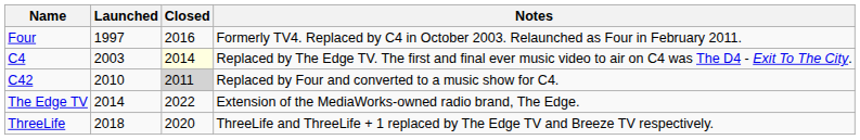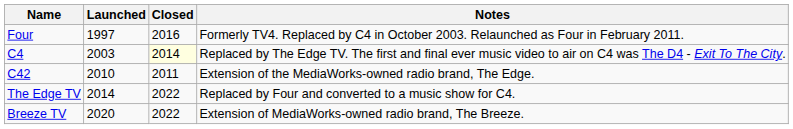 <table class="wikitable" style="font-size: 90%;">
 <tr>
 <th>Name</th>
 <th>Launched</th>
 <th>Closed</th>
 <th>Notes</th>
 </tr>
 <tr>
 <td><a href='#'>Four</a></td>
 <td>1997</td>
 <td>2016</td>
 <td>Formerly TV4. Replaced by C4 in October 2003. Relaunched as Four in February 2011.</td>
 </tr>
 <tr>
 <td><a href='#'>C4</a></td>
 <td>2003</td>
 <td style="background: lightyellow;">2014</td>
 <td>Replaced by The Edge TV. The first and final ever music video to air on C4 was <a href='#'>The D4</a> - <em><a href='#'>Exit To The City</a></em>.</td>
 </tr>
 <tr>
 <td><a href='#'>C42</a></td>
 <td>2010</td>
-<td style="background: lightgrey;">2011</td>
-<td>Replaced by Four and converted to a music show for C4.</td>
+<td>2011</td>
+<td>Extension of the MediaWorks-owned radio brand, The Edge.</td>
 </tr>
 <tr>
 <td><a href='#'>The Edge TV</a></td>
 <td>2014</td>
 <td>2022</td>
-<td>Extension of the MediaWorks-owned radio brand, The Edge.</td>
+<td>Replaced by Four and converted to a music show for C4.</td>
 </tr>
 <tr>
-<td><a href='#'>ThreeLife</a></td>
-<td>2018</td>
+<td><a href='#'>Breeze TV</a></td>
 <td>2020</td>
-<td>ThreeLife and ThreeLife + 1 replaced by The Edge TV and Breeze TV respectively.</td>
+<td>2022</td>
+<td>Extension of MediaWorks-owned radio brand, The Breeze.</td>
 </tr>
 </table>
